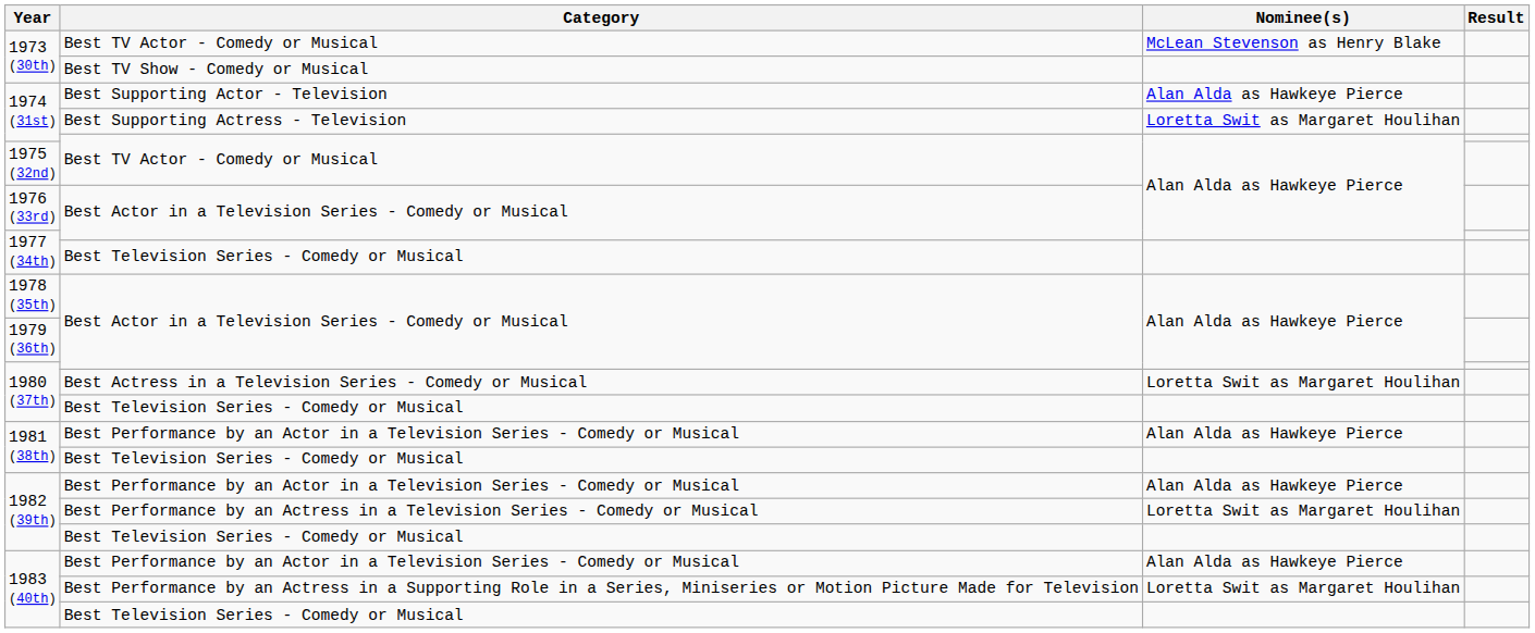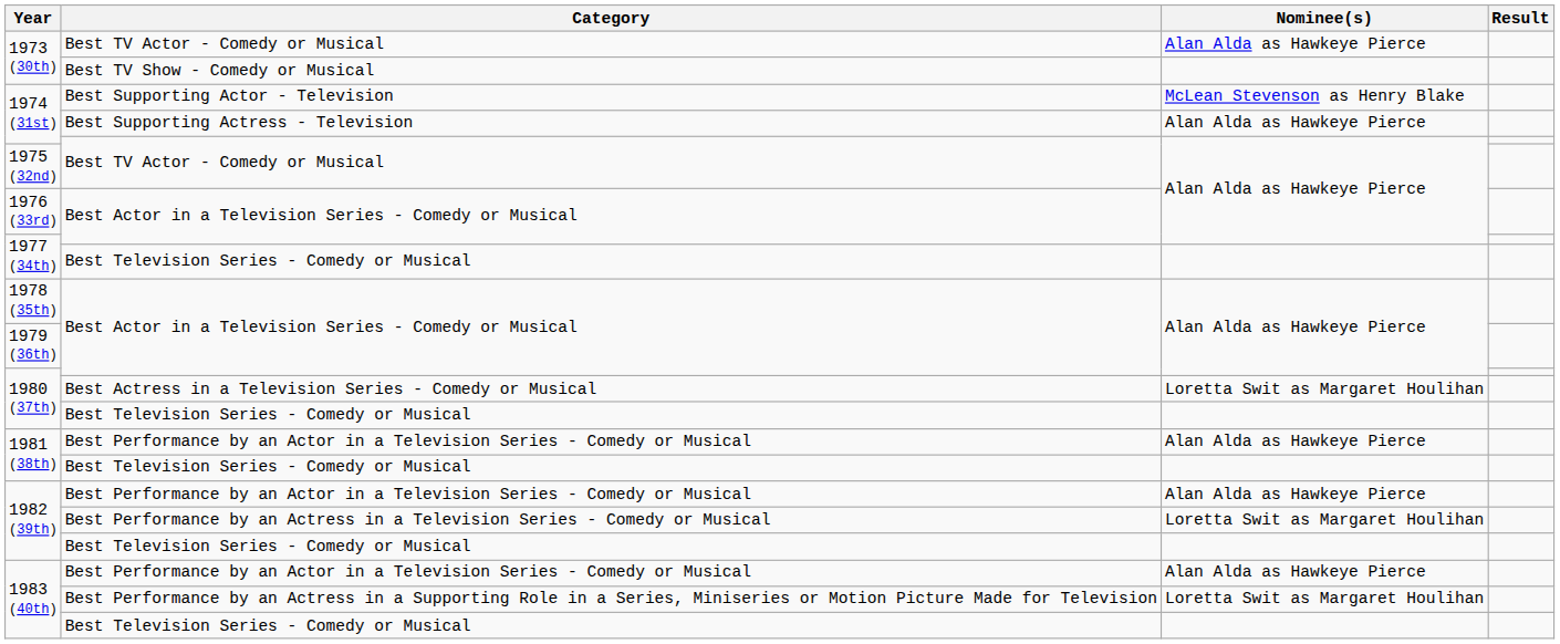 <table class="wikitable">
 <tr>
 <th>Year</th>
 <th>Category</th>
 <th>Nominee(s)</th>
 <th>Result</th>
 </tr>
 <tr>
 <td rowspan="2">1973<br><small>(<a href='#'>30th</a>)</small></td>
 <td>Best TV Actor - Comedy or Musical</td>
-<td><a href='#'>McLean Stevenson</a> as Henry Blake</td>
+<td><a href='#'>Alan Alda</a> as Hawkeye Pierce</td>
 <td></td>
 </tr>
 <tr>
 <td>Best TV Show - Comedy or Musical</td>
 <td></td>
 <td></td>
 </tr>
 <tr>
 <td rowspan="3">1974<br><small>(<a href='#'>31st</a>)</small></td>
 <td>Best Supporting Actor - Television</td>
-<td><a href='#'>Alan Alda</a> as Hawkeye Pierce</td>
+<td><a href='#'>McLean Stevenson</a> as Henry Blake</td>
 <td></td>
 </tr>
 <tr>
 <td>Best Supporting Actress - Television</td>
-<td><a href='#'>Loretta Swit</a> as Margaret Houlihan</td>
+<td>Alan Alda as Hawkeye Pierce</td>
 <td></td>
 </tr>
 <tr>
 <td rowspan="2">Best TV Actor - Comedy or Musical</td>
 <td rowspan="4">Alan Alda as Hawkeye Pierce</td>
 <td></td>
 </tr>
 <tr>
 <td>1975<br><small>(<a href='#'>32nd</a>)</small></td>
 <td></td>
 </tr>
 <tr>
 <td>1976<br><small>(<a href='#'>33rd</a>)</small></td>
 <td rowspan="2">Best Actor in a Television Series - Comedy or Musical</td>
 <td></td>
 </tr>
 <tr>
 <td rowspan="2">1977<br><small>(<a href='#'>34th</a>)</small></td>
 <td></td>
 </tr>
 <tr>
 <td>Best Television Series - Comedy or Musical</td>
 <td></td>
 <td></td>
 </tr>
 <tr>
 <td>1978<br><small>(<a href='#'>35th</a>)</small></td>
 <td rowspan="3">Best Actor in a Television Series - Comedy or Musical</td>
 <td rowspan="3">Alan Alda as Hawkeye Pierce</td>
 <td></td>
 </tr>
 <tr>
 <td>1979<br><small>(<a href='#'>36th</a>)</small></td>
 <td></td>
 </tr>
 <tr>
 <td rowspan="3">1980<br><small>(<a href='#'>37th</a>)</small></td>
 <td></td>
 </tr>
 <tr>
 <td>Best Actress in a Television Series - Comedy or Musical</td>
 <td>Loretta Swit as Margaret Houlihan</td>
 <td></td>
 </tr>
 <tr>
 <td>Best Television Series - Comedy or Musical</td>
 <td></td>
 <td></td>
 </tr>
 <tr>
 <td rowspan="2">1981<br><small>(<a href='#'>38th</a>)</small></td>
 <td>Best Performance by an Actor in a Television Series - Comedy or Musical</td>
 <td>Alan Alda as Hawkeye Pierce</td>
 <td></td>
 </tr>
 <tr>
 <td>Best Television Series - Comedy or Musical</td>
 <td></td>
 <td></td>
 </tr>
 <tr>
 <td rowspan="3">1982<br><small>(<a href='#'>39th</a>)</small></td>
 <td>Best Performance by an Actor in a Television Series - Comedy or Musical</td>
 <td>Alan Alda as Hawkeye Pierce</td>
 <td></td>
 </tr>
 <tr>
 <td>Best Performance by an Actress in a Television Series - Comedy or Musical</td>
 <td>Loretta Swit as Margaret Houlihan</td>
 <td></td>
 </tr>
 <tr>
 <td>Best Television Series - Comedy or Musical</td>
 <td></td>
 <td></td>
 </tr>
 <tr>
 <td rowspan="3">1983<br><small>(<a href='#'>40th</a>)</small></td>
 <td>Best Performance by an Actor in a Television Series - Comedy or Musical</td>
 <td>Alan Alda as Hawkeye Pierce</td>
 <td></td>
 </tr>
 <tr>
 <td>Best Performance by an Actress in a Supporting Role in a Series, Miniseries or Motion Picture Made for Television</td>
 <td>Loretta Swit as Margaret Houlihan</td>
 <td></td>
 </tr>
 <tr>
 <td>Best Television Series - Comedy or Musical</td>
 <td></td>
 <td></td>
 </tr>
 </table>
